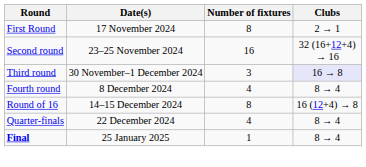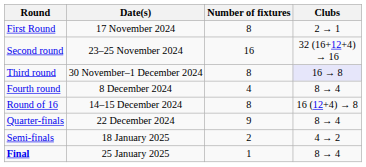 <table class="wikitable" style="text-align:center">
 <tr>
 <th>Round</th>
 <th>Date(s)</th>
 <th>Number of fixtures</th>
 <th width=100>Clubs</th>
 </tr>
 <tr>
 <td align=left><a href='#'>First Round</a></td>
 <td align=center>17 November 2024</td>
 <td>8</td>
 <td>2 → 1</td>
 </tr>
 <tr>
 <td align=left><a href='#'>Second round</a></td>
 <td align=center>23–25 November 2024</td>
 <td>16</td>
 <td>32 (16+<a href='#'>12</a>+4) → 16</td>
 </tr>
 <tr>
 <td align=left><a href='#'>Third round</a></td>
 <td align=center>30 November–1 December 2024</td>
-<td>3</td>
+<td>8</td>
 <td style="background: lavender;">16 → 8</td>
 </tr>
 <tr>
 <td align=left><a href='#'>Fourth round</a></td>
 <td align=center>8 December 2024</td>
 <td>4</td>
 <td>8 → 4</td>
 </tr>
 <tr>
 <td align=left><a href='#'>Round of 16</a></td>
 <td align=center>14–15 December 2024</td>
 <td>8</td>
 <td>16 (<a href='#'>12</a>+4) → 8</td>
 </tr>
 <tr>
 <td align=left><a href='#'>Quarter-finals</a></td>
 <td align=center>22 December 2024</td>
-<td>4</td>
+<td>9</td>
 <td>8 → 4</td>
+</tr>
+<tr>
+<td align=left><a href='#'>Semi-finals</a></td>
+<td align=center>18 January 2025</td>
+<td>2</td>
+<td>4 → 2</td>
 </tr>
 <tr>
 <td align=left><strong><a href='#'>Final</a></strong></td>
 <td align=center>25 January 2025</td>
 <td>1</td>
 <td>8 → 4</td>
 </tr>
 </table>
